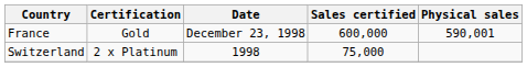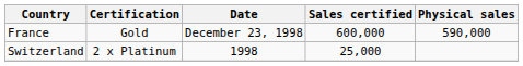 <table class="wikitable sortable">
 <tr>
 <th bgcolor="#ebf5ff">Country</th>
 <th bgcolor="#ebf5ff">Certification</th>
 <th bgcolor="#ebf5ff">Date</th>
 <th bgcolor="#ebf5ff">Sales certified</th>
 <th bgcolor="#ebf5ff">Physical sales</th>
 </tr>
 <tr>
 <td>France</td>
 <td align="center">Gold</td>
 <td align="center">December 23, 1998</td>
 <td align="center">600,000</td>
-<td align="center">590,001</td>
+<td align="center">590,000</td>
 </tr>
 <tr>
 <td>Switzerland</td>
 <td align="center">2 x Platinum</td>
 <td align="center">1998</td>
-<td align="center">75,000</td>
+<td align="center">25,000</td>
 <td align="center"></td>
 </tr>
 <tr>
 </tr>
 </table>
